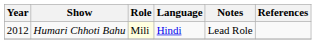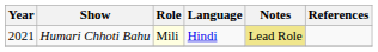 <table class = "wikitable sortable">
 <tr>
 <th>Year</th>
 <th>Show</th>
 <th>Role</th>
 <th>Language</th>
 <th>Notes</th>
 <th>References</th>
 </tr>
 <tr>
-<td>2012</td>
+<td>2021</td>
 <td><em>Humari Chhoti Bahu</em></td>
 <td style="background: lightyellow;">Mili</td>
 <td><a href='#'>Hindi</a></td>
-<td>Lead Role</td>
+<td style="background: khaki;">Lead Role</td>
 <td></td>
 </tr>
 <tr>
 </tr>
 </table>
